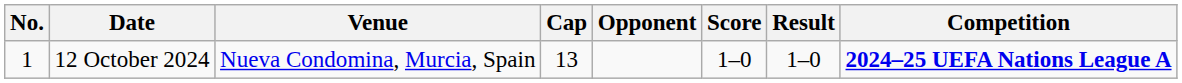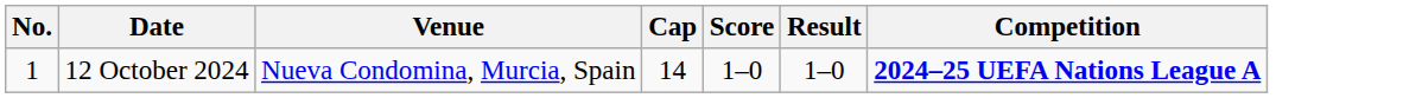 <table class="wikitable">
 <tr>
 <th scope="col">No.</th>
 <th scope="col">Date</th>
 <th scope="col">Venue</th>
 <th scope="col">Cap</th>
-<th scope="col">Opponent</th>
 <th scope="col">Score</th>
 <th scope="col">Result</th>
 <th scope="col">Competition</th>
 </tr>
 <tr>
 <td align="center">1</td>
 <td>12 October 2024</td>
 <td><a href='#'>Nueva Condomina</a>, <a href='#'>Murcia</a>, Spain</td>
-<td align="center">13</td>
-<td></td>
+<td align="center">14</td>
 <td align="center">1–0</td>
 <td align="center">1–0</td>
 <td><strong><a href='#'>2024–25 UEFA Nations League A</a></strong></td>
 </tr>
 </table>
